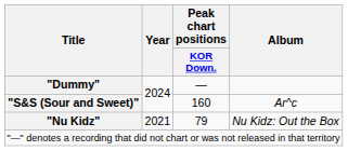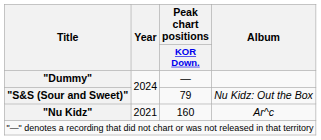 <table class="wikitable plainrowheaders" style="text-align:center">
 <tr>
 <th scope="col" rowspan="2">Title</th>
 <th scope="col" rowspan="2">Year</th>
 <th scope="col">Peak chart positions</th>
 <th scope="col" rowspan="2">Album</th>
 </tr>
 <tr>
 <th scope="col" style="font-size:90%; width:3em"><a href='#'>KOR<br>Down.</a><br></th>
 </tr>
 <tr>
 <th scope="row">"Dummy"</th>
 <td rowspan="2">2024</td>
 <td>—</td>
 <td></td>
 </tr>
 <tr>
 <th scope="row">"S&S (Sour and Sweet)"</th>
-<td>160</td>
-<td><em>Ar^c</em></td>
+<td>79</td>
+<td><em>Nu Kidz: Out the Box</em></td>
 </tr>
 <tr>
 <th scope="row">"Nu Kidz"</th>
 <td>2021</td>
-<td>79</td>
-<td><em>Nu Kidz: Out the Box</em></td>
+<td>160</td>
+<td><em>Ar^c</em></td>
 </tr>
 <tr>
 <td colspan="5" style="font-size:85%">"—" denotes a recording that did not chart or was not released in that territory</td>
 </tr>
 </table>
